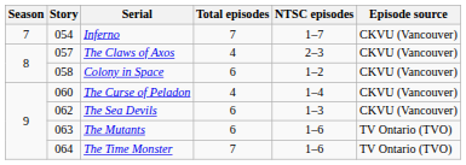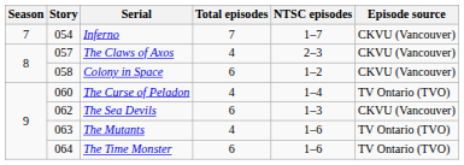 <table class="wikitable">
 <tr>
 <th>Season</th>
 <th>Story</th>
 <th>Serial</th>
 <th>Total episodes</th>
 <th>NTSC episodes</th>
 <th>Episode source</th>
 </tr>
 <tr>
 <td align=center>7</td>
 <td align=center>054</td>
 <td><em><a href='#'>Inferno</a></em></td>
 <td align=center>7</td>
 <td align=center>1–7</td>
 <td>CKVU (Vancouver)</td>
 </tr>
 <tr>
 <td align=center rowspan=2>8</td>
 <td align=center>057</td>
 <td><em><a href='#'>The Claws of Axos</a></em></td>
 <td align=center>4</td>
 <td align=center>2–3</td>
 <td>CKVU (Vancouver)</td>
 </tr>
 <tr>
 <td align=center>058</td>
 <td><em><a href='#'>Colony in Space</a></em></td>
 <td align=center>6</td>
 <td align=center>1–2</td>
 <td>CKVU (Vancouver)</td>
 </tr>
 <tr>
 <td align=center rowspan=4>9</td>
 <td align=center>060</td>
 <td><em><a href='#'>The Curse of Peladon</a></em></td>
 <td align=center>4</td>
 <td align=center>1–4</td>
-<td>CKVU (Vancouver)</td>
+<td>TV Ontario (TVO)</td>
 </tr>
 <tr>
 <td align=center>062</td>
 <td><em><a href='#'>The Sea Devils</a></em></td>
 <td align=center>6</td>
 <td align=center>1–3</td>
 <td>CKVU (Vancouver)</td>
 </tr>
 <tr>
 <td align=center>063</td>
 <td><em><a href='#'>The Mutants</a></em></td>
-<td align=center>6</td>
+<td align=center>4</td>
 <td align=center>1–6</td>
 <td>TV Ontario (TVO)</td>
 </tr>
 <tr>
 <td align=center>064</td>
 <td><em><a href='#'>The Time Monster</a></em></td>
-<td align=center>7</td>
+<td align=center>6</td>
 <td align=center>1–6</td>
 <td>TV Ontario (TVO)</td>
 </tr>
 </table>
